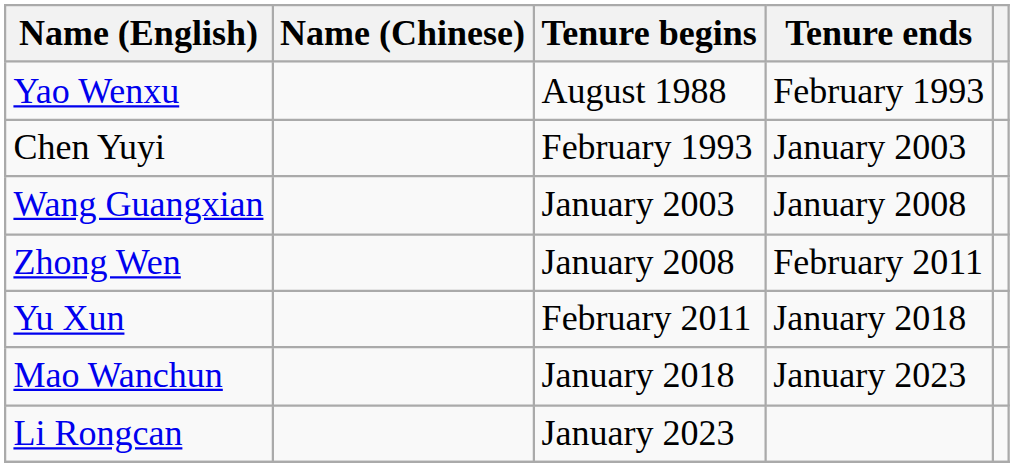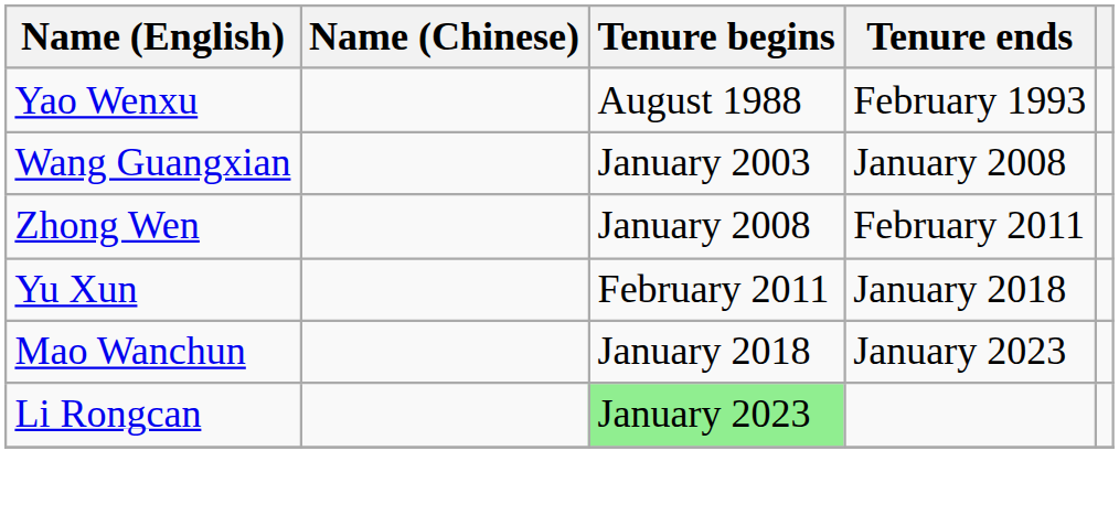 <table class="wikitable">
 <tr>
 <th>Name (English)</th>
 <th>Name (Chinese)</th>
 <th>Tenure begins</th>
 <th>Tenure ends</th>
 <th></th>
 </tr>
 <tr>
 <td><a href='#'>Yao Wenxu</a></td>
 <td></td>
 <td>August 1988</td>
 <td>February 1993</td>
-<td></td>
-</tr>
-<tr>
-<td>Chen Yuyi</td>
-<td></td>
-<td>February 1993</td>
-<td>January 2003</td>
 <td></td>
 </tr>
 <tr>
 <td><a href='#'>Wang Guangxian</a></td>
 <td></td>
 <td>January 2003</td>
 <td>January 2008</td>
 <td></td>
 </tr>
 <tr>
 <td><a href='#'>Zhong Wen</a></td>
 <td></td>
 <td>January 2008</td>
 <td>February 2011</td>
 <td></td>
 </tr>
 <tr>
 <td><a href='#'>Yu Xun</a></td>
 <td></td>
 <td>February 2011</td>
 <td>January 2018</td>
 <td></td>
 </tr>
 <tr>
 <td><a href='#'>Mao Wanchun</a></td>
 <td></td>
 <td>January 2018</td>
 <td>January 2023</td>
 <td></td>
 </tr>
 <tr>
 <td><a href='#'>Li Rongcan</a></td>
 <td></td>
-<td>January 2023</td>
+<td style="background: lightgreen;">January 2023</td>
 <td></td>
 <td></td>
 </tr>
 <tr>
 </tr>
 </table>
